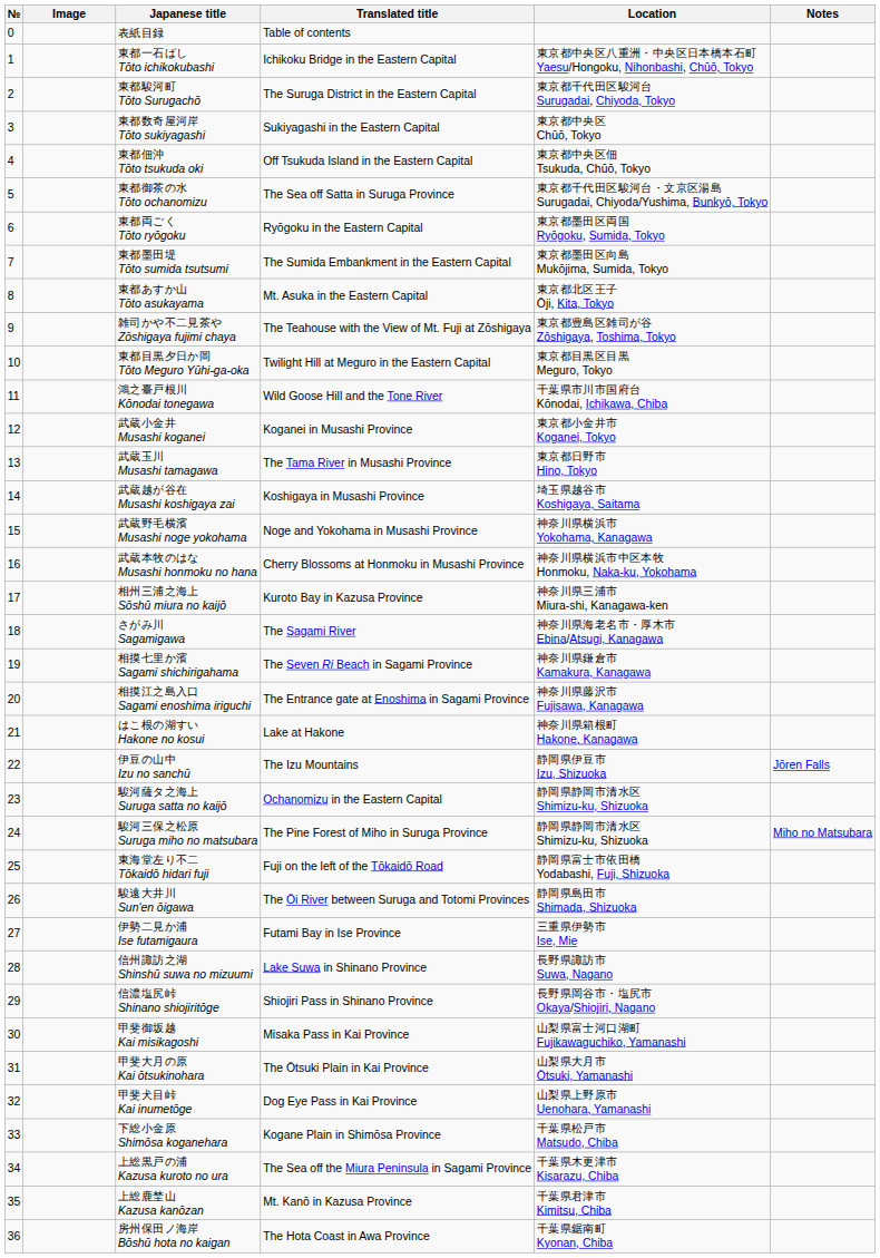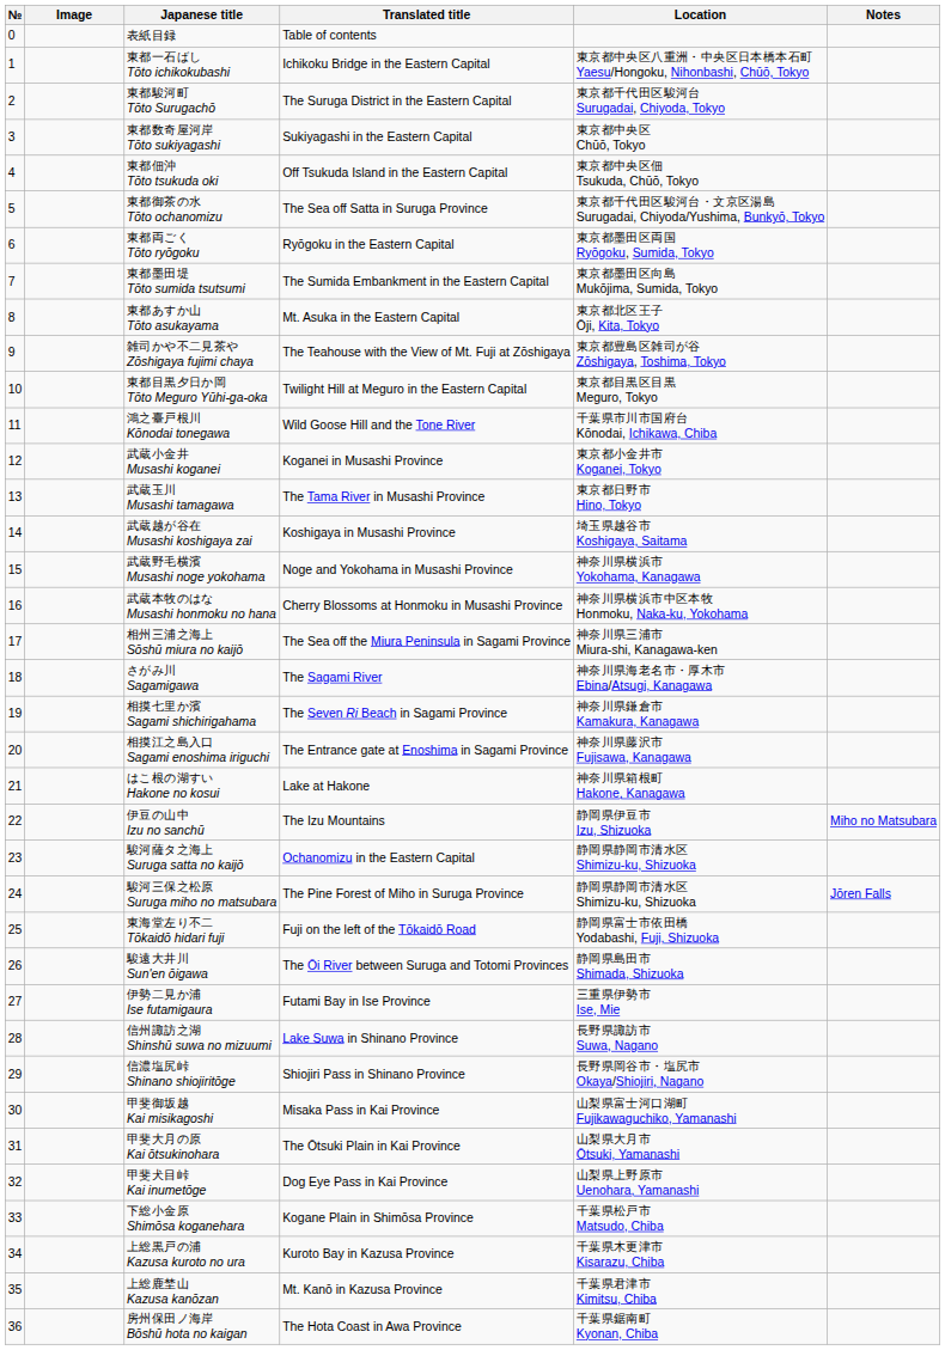 <table class="wikitable">
 <tr>
 <th>№</th>
 <th width="120px">Image</th>
 <th>Japanese title</th>
 <th>Translated title</th>
 <th>Location</th>
 <th>Notes</th>
 </tr>
 <tr>
 <td>0</td>
 <td></td>
 <td>表紙目録</td>
 <td>Table of contents</td>
 <td></td>
 <td></td>
 </tr>
 <tr>
 <td>1</td>
 <td></td>
 <td>東都一石ばし<br><em>Tōto ichikokubashi</em></td>
 <td>Ichikoku Bridge in the Eastern Capital</td>
 <td>東京都中央区八重洲・中央区日本橋本石町<br><a href='#'>Yaesu</a>/Hongoku, <a href='#'>Nihonbashi</a>, <a href='#'>Chūō, Tokyo</a></td>
 <td></td>
 </tr>
 <tr>
 <td>2</td>
 <td></td>
 <td>東都駿河町<br><em>Tōto Surugachō</em></td>
 <td>The Suruga District in the Eastern Capital</td>
 <td>東京都千代田区駿河台<br><a href='#'>Surugadai</a>, <a href='#'>Chiyoda, Tokyo</a></td>
 <td></td>
 </tr>
 <tr>
 <td>3</td>
 <td></td>
 <td>東都数奇屋河岸<br><em>Tōto sukiyagashi</em></td>
 <td>Sukiyagashi in the Eastern Capital</td>
 <td>東京都中央区<br>Chūō, Tokyo</td>
 <td></td>
 </tr>
 <tr>
 <td>4</td>
 <td></td>
 <td>東都佃沖<br><em>Tōto tsukuda oki</em></td>
 <td>Off Tsukuda Island in the Eastern Capital</td>
 <td>東京都中央区佃<br>Tsukuda, Chūō, Tokyo</td>
 <td></td>
 </tr>
 <tr>
 <td>5</td>
 <td></td>
 <td>東都御茶の水<br><em>Tōto ochanomizu</em></td>
 <td>The Sea off Satta in Suruga Province</td>
 <td>東京都千代田区駿河台・文京区湯島<br>Surugadai, Chiyoda/Yushima, <a href='#'>Bunkyō, Tokyo</a></td>
 <td></td>
 </tr>
 <tr>
 <td>6</td>
 <td></td>
 <td>東都両ごく<br><em>Tōto ryōgoku</em></td>
 <td>Ryōgoku in the Eastern Capital</td>
 <td>東京都墨田区両国<br><a href='#'>Ryōgoku</a>, <a href='#'>Sumida, Tokyo</a></td>
 <td></td>
 </tr>
 <tr>
 <td>7</td>
 <td></td>
 <td>東都墨田堤<br><em>Tōto sumida tsutsumi</em></td>
 <td>The Sumida Embankment in the Eastern Capital</td>
 <td>東京都墨田区向島<br>Mukōjima, Sumida, Tokyo</td>
 <td></td>
 </tr>
 <tr>
 <td>8</td>
 <td></td>
 <td>東都あすか山<br><em>Tōto asukayama</em></td>
 <td>Mt. Asuka in the Eastern Capital</td>
 <td>東京都北区王子<br>Ōji, <a href='#'>Kita, Tokyo</a></td>
 <td></td>
 </tr>
 <tr>
 <td>9</td>
 <td></td>
 <td>雑司かや不二見茶や<br><em>Zōshigaya fujimi chaya</em></td>
 <td>The Teahouse with the View of Mt. Fuji at Zōshigaya</td>
 <td>東京都豊島区雑司が谷<br><a href='#'>Zōshigaya</a>, <a href='#'>Toshima, Tokyo</a></td>
 <td></td>
 </tr>
 <tr>
 <td>10</td>
 <td></td>
 <td>東都目黒夕日か岡<br><em>Tōto Meguro Yūhi-ga-oka</em></td>
 <td>Twilight Hill at Meguro in the Eastern Capital</td>
 <td>東京都目黒区目黒<br>Meguro, Tokyo</td>
 <td></td>
 </tr>
 <tr>
 <td>11</td>
 <td></td>
 <td>鴻之臺戸根川<br><em>Kōnodai tonegawa</em></td>
 <td>Wild Goose Hill and the <a href='#'>Tone River</a></td>
 <td>千葉県市川市国府台<br>Kōnodai, <a href='#'>Ichikawa, Chiba</a></td>
 <td></td>
 </tr>
 <tr>
 <td>12</td>
 <td></td>
 <td>武蔵小金井<br><em>Musashi koganei</em></td>
 <td>Koganei in Musashi Province</td>
 <td>東京都小金井市<br><a href='#'>Koganei, Tokyo</a></td>
 <td></td>
 </tr>
 <tr>
 <td>13</td>
 <td></td>
 <td>武蔵玉川<br><em>Musashi tamagawa</em></td>
 <td>The <a href='#'>Tama River</a> in Musashi Province</td>
 <td>東京都日野市<br><a href='#'>Hino, Tokyo</a></td>
 <td></td>
 </tr>
 <tr>
 <td>14</td>
 <td></td>
 <td>武蔵越が谷在<br><em>Musashi koshigaya zai</em></td>
 <td>Koshigaya in Musashi Province</td>
 <td>埼玉県越谷市<br><a href='#'>Koshigaya, Saitama</a></td>
 <td></td>
 </tr>
 <tr>
 <td>15</td>
 <td></td>
 <td>武蔵野毛横濱<br><em>Musashi noge yokohama</em></td>
 <td>Noge and Yokohama in Musashi Province</td>
 <td>神奈川県横浜市<br><a href='#'>Yokohama, Kanagawa</a></td>
 <td></td>
 </tr>
 <tr>
 <td>16</td>
 <td></td>
 <td>武蔵本牧のはな<br><em>Musashi honmoku no hana</em></td>
 <td>Cherry Blossoms at Honmoku in Musashi Province</td>
 <td>神奈川県横浜市中区本牧<br>Honmoku, <a href='#'>Naka-ku, Yokohama</a></td>
 </tr>
 <tr>
 <td>17</td>
 <td></td>
 <td>相州三浦之海上<br><em>Sōshū miura no kaijō</em></td>
-<td>Kuroto Bay in Kazusa Province</td>
+<td>The Sea off the <a href='#'>Miura Peninsula</a> in Sagami Province</td>
 <td>神奈川県三浦市<br>Miura-shi, Kanagawa-ken</td>
 <td></td>
 </tr>
 <tr>
 <td>18</td>
 <td></td>
 <td>さがみ川<br><em>Sagamigawa</em></td>
 <td>The <a href='#'>Sagami River</a></td>
 <td>神奈川県海老名市・厚木市<br><a href='#'>Ebina</a>/<a href='#'>Atsugi, Kanagawa</a></td>
 <td></td>
 </tr>
 <tr>
 <td>19</td>
 <td></td>
 <td>相摸七里か濱<br><em>Sagami shichirigahama</em></td>
 <td>The <a href='#'>Seven <em>Ri</em> Beach</a> in Sagami Province</td>
 <td>神奈川県鎌倉市<br> <a href='#'>Kamakura, Kanagawa</a></td>
 <td></td>
 </tr>
 <tr>
 <td>20</td>
 <td></td>
 <td>相摸江之島入口<br><em>Sagami enoshima iriguchi</em></td>
 <td>The Entrance gate at <a href='#'>Enoshima</a> in Sagami Province</td>
 <td>神奈川県藤沢市<br><a href='#'>Fujisawa, Kanagawa</a></td>
 <td></td>
 </tr>
 <tr>
 <td>21</td>
 <td></td>
 <td>はこ根の湖すい<br><em>Hakone no kosui</em></td>
 <td>Lake at Hakone</td>
 <td>神奈川県箱根町<br><a href='#'>Hakone, Kanagawa</a></td>
 <td></td>
 </tr>
 <tr>
 <td>22</td>
 <td></td>
 <td>伊豆の山中<br><em>Izu no sanchū</em></td>
 <td>The Izu Mountains</td>
 <td>静岡県伊豆市<br><a href='#'>Izu, Shizuoka</a></td>
-<td><a href='#'>Jōren Falls</a></td>
+<td><a href='#'>Miho no Matsubara</a></td>
 </tr>
 <tr>
 <td>23</td>
 <td></td>
 <td>駿河薩タ之海上<br><em>Suruga satta no kaijō</em></td>
 <td><a href='#'>Ochanomizu</a> in the Eastern Capital</td>
 <td>静岡県静岡市清水区<br><a href='#'>Shimizu-ku, Shizuoka</a></td>
 </tr>
 <tr>
 <td>24</td>
 <td></td>
 <td>駿河三保之松原<br><em>Suruga miho no matsubara</em></td>
 <td>The Pine Forest of Miho in Suruga Province</td>
 <td>静岡県静岡市清水区<br>Shimizu-ku, Shizuoka</td>
-<td><a href='#'>Miho no Matsubara</a></td>
+<td><a href='#'>Jōren Falls</a></td>
 </tr>
 <tr>
 <td>25</td>
 <td></td>
 <td>東海堂左り不二<br><em>Tōkaidō hidari fuji</em></td>
 <td>Fuji on the left of the <a href='#'>Tōkaidō Road</a></td>
 <td>静岡県富士市依田橋<br>Yodabashi, <a href='#'>Fuji, Shizuoka</a></td>
 <td></td>
 </tr>
 <tr>
 <td>26</td>
 <td></td>
 <td>駿遠大井川<br><em>Sun'en ōigawa</em></td>
 <td>The <a href='#'>Ōi River</a> between Suruga and Totomi Provinces</td>
 <td>静岡県島田市<br><a href='#'>Shimada, Shizuoka</a></td>
 <td></td>
 </tr>
 <tr>
 <td>27</td>
 <td></td>
 <td>伊勢二見か浦<br><em>Ise futamigaura</em></td>
 <td>Futami Bay in Ise Province</td>
 <td>三重県伊勢市<br><a href='#'>Ise, Mie</a></td>
 <td></td>
 </tr>
 <tr>
 <td>28</td>
 <td></td>
 <td>信州諏訪之湖<br><em>Shinshū suwa no mizuumi</em></td>
 <td><a href='#'>Lake Suwa</a> in Shinano Province</td>
 <td>長野県諏訪市<br><a href='#'>Suwa, Nagano</a></td>
 <td></td>
 </tr>
 <tr>
 <td>29</td>
 <td></td>
 <td>信濃塩尻峠<br><em>Shinano shiojiritōge</em></td>
 <td>Shiojiri Pass in Shinano Province</td>
 <td>長野県岡谷市・塩尻市<br><a href='#'>Okaya</a>/<a href='#'>Shiojiri, Nagano</a></td>
 <td></td>
 </tr>
 <tr>
 <td>30</td>
 <td></td>
 <td>甲斐御坂越<br><em>Kai misikagoshi</em></td>
 <td>Misaka Pass in Kai Province</td>
 <td>山梨県富士河口湖町<br><a href='#'>Fujikawaguchiko, Yamanashi</a></td>
 <td></td>
 </tr>
 <tr>
 <td>31</td>
 <td></td>
 <td>甲斐大月の原<br><em>Kai ōtsukinohara</em></td>
 <td>The Ōtsuki Plain in Kai Province</td>
 <td>山梨県大月市<br><a href='#'>Ōtsuki, Yamanashi</a></td>
 <td></td>
 </tr>
 <tr>
 <td>32</td>
 <td></td>
 <td>甲斐犬目峠<br><em>Kai inumetōge</em></td>
 <td>Dog Eye Pass in Kai Province</td>
 <td>山梨県上野原市<br><a href='#'>Uenohara, Yamanashi</a></td>
 <td></td>
 </tr>
 <tr>
 <td>33</td>
 <td></td>
 <td>下総小金原<br><em>Shimōsa koganehara</em></td>
 <td>Kogane Plain in Shimōsa Province</td>
 <td>千葉県松戸市<br><a href='#'>Matsudo, Chiba</a></td>
 <td></td>
 </tr>
 <tr>
 <td>34</td>
 <td></td>
 <td>上総黒戸の浦<br><em>Kazusa kuroto no ura</em></td>
-<td>The Sea off the <a href='#'>Miura Peninsula</a> in Sagami Province</td>
+<td>Kuroto Bay in Kazusa Province</td>
 <td>千葉県木更津市<br><a href='#'>Kisarazu, Chiba</a></td>
 <td></td>
 </tr>
 <tr>
 <td>35</td>
 <td></td>
 <td>上総鹿埜山<br><em>Kazusa kanōzan</em></td>
 <td>Mt. Kanō in Kazusa Province</td>
 <td>千葉県君津市<br><a href='#'>Kimitsu, Chiba</a></td>
 <td></td>
 </tr>
 <tr>
 <td>36</td>
 <td></td>
 <td>房州保田ノ海岸<br><em>Bōshū hota no kaigan</em></td>
 <td>The Hota Coast in Awa Province</td>
 <td>千葉県鋸南町<br><a href='#'>Kyonan, Chiba</a></td>
 <td></td>
 </tr>
 </table>
